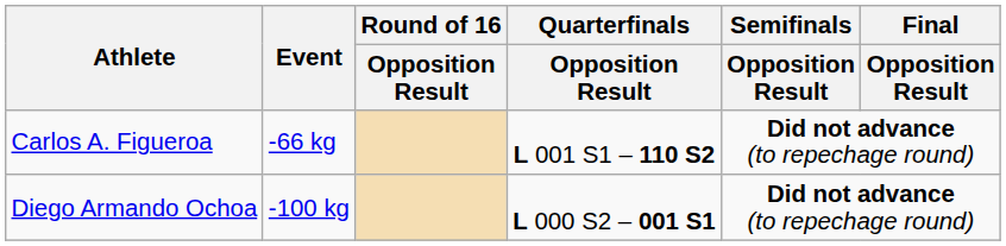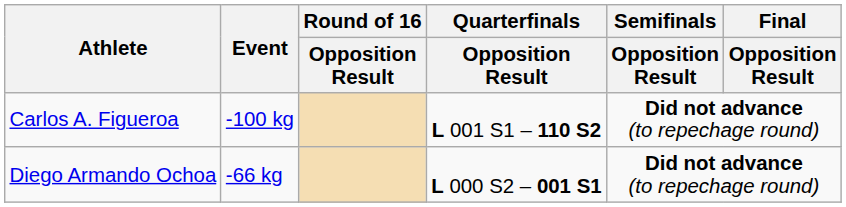 <table class="wikitable" style="font-size:90%">
 <tr>
 <th rowspan="2">Athlete</th>
 <th rowspan="2">Event</th>
 <th>Round of 16</th>
 <th>Quarterfinals</th>
 <th>Semifinals</th>
 <th>Final</th>
 </tr>
 <tr>
 <th>Opposition<br>Result</th>
 <th>Opposition<br>Result</th>
 <th>Opposition<br>Result</th>
 <th>Opposition<br>Result</th>
 </tr>
 <tr>
 <td><a href='#'>Carlos A. Figueroa</a></td>
-<td><a href='#'>-66 kg</a></td>
+<td><a href='#'>-100 kg</a></td>
 <td align="center" bgcolor=wheat></td>
 <td align=center><br><strong>L</strong> 001 S1 – <strong>110 S2</strong></td>
 <td align=center colspan="7"><strong>Did not advance</strong><br><em>(to repechage round)</em></td>
 </tr>
 <tr>
 <td><a href='#'>Diego Armando Ochoa</a></td>
-<td><a href='#'>-100 kg</a></td>
+<td><a href='#'>-66 kg</a></td>
 <td align="center" bgcolor=wheat></td>
 <td align=center><br><strong>L</strong> 000 S2 – <strong>001 S1</strong></td>
 <td align=center colspan="7"><strong>Did not advance</strong><br><em>(to repechage round)</em></td>
 </tr>
 </table>
